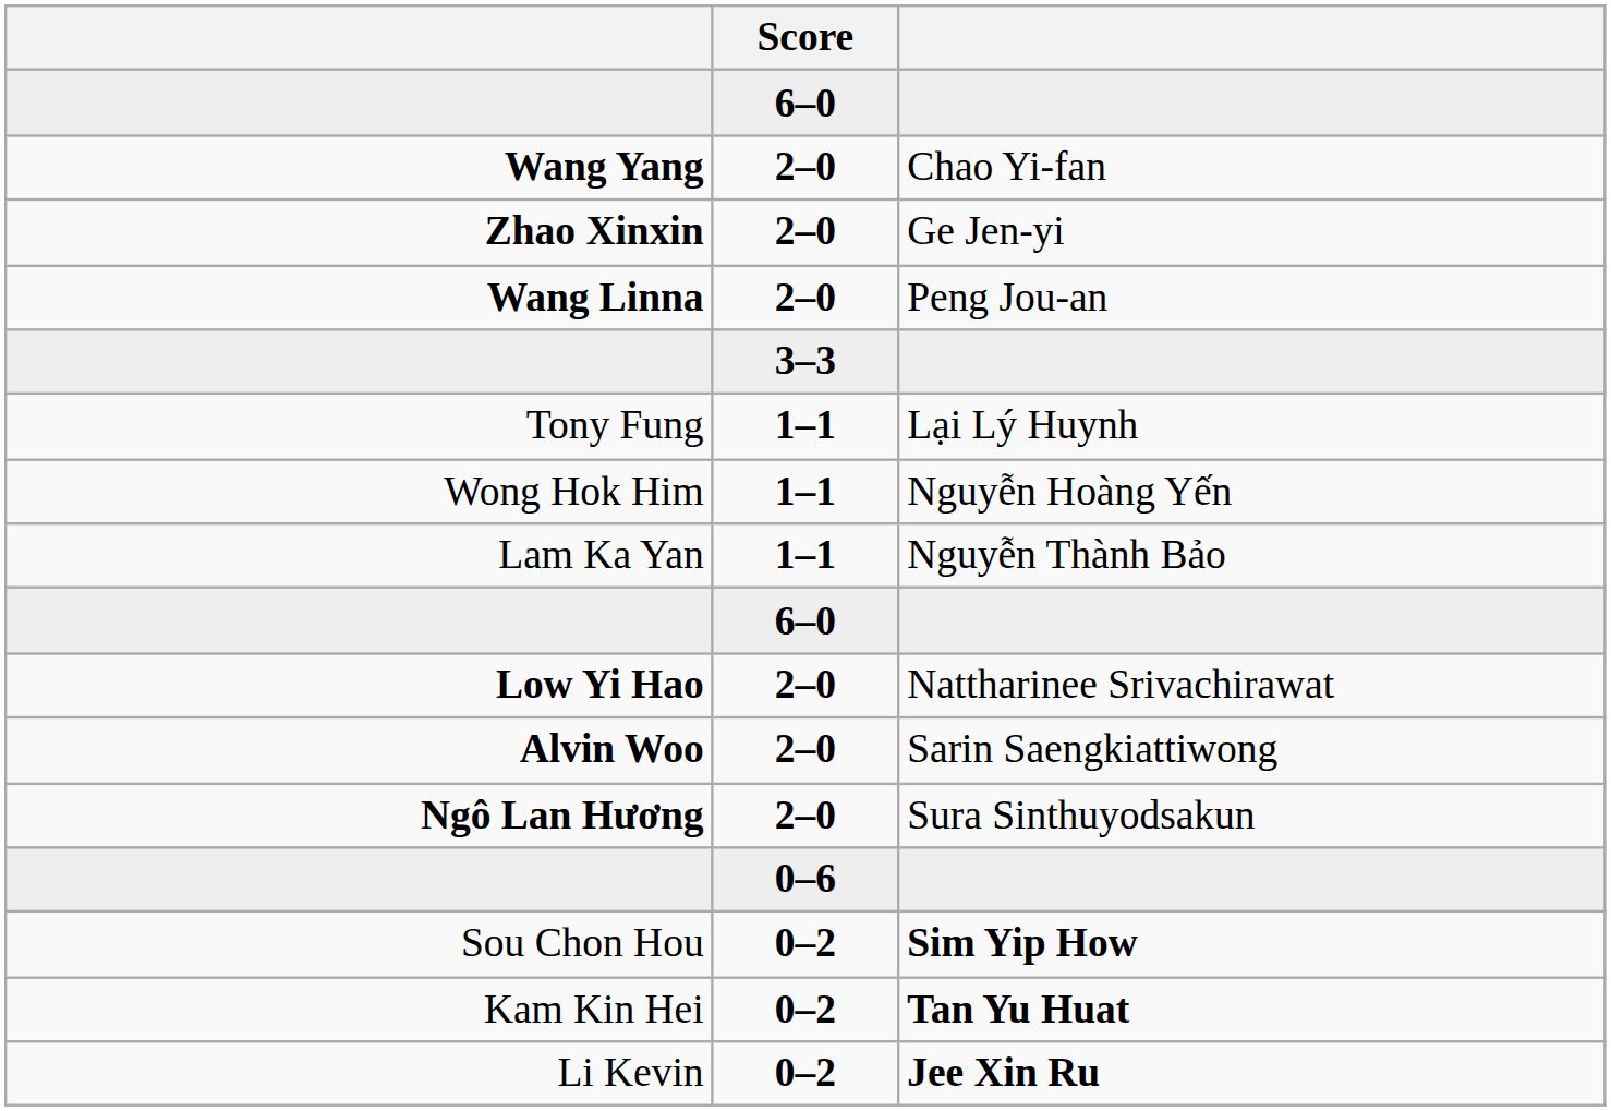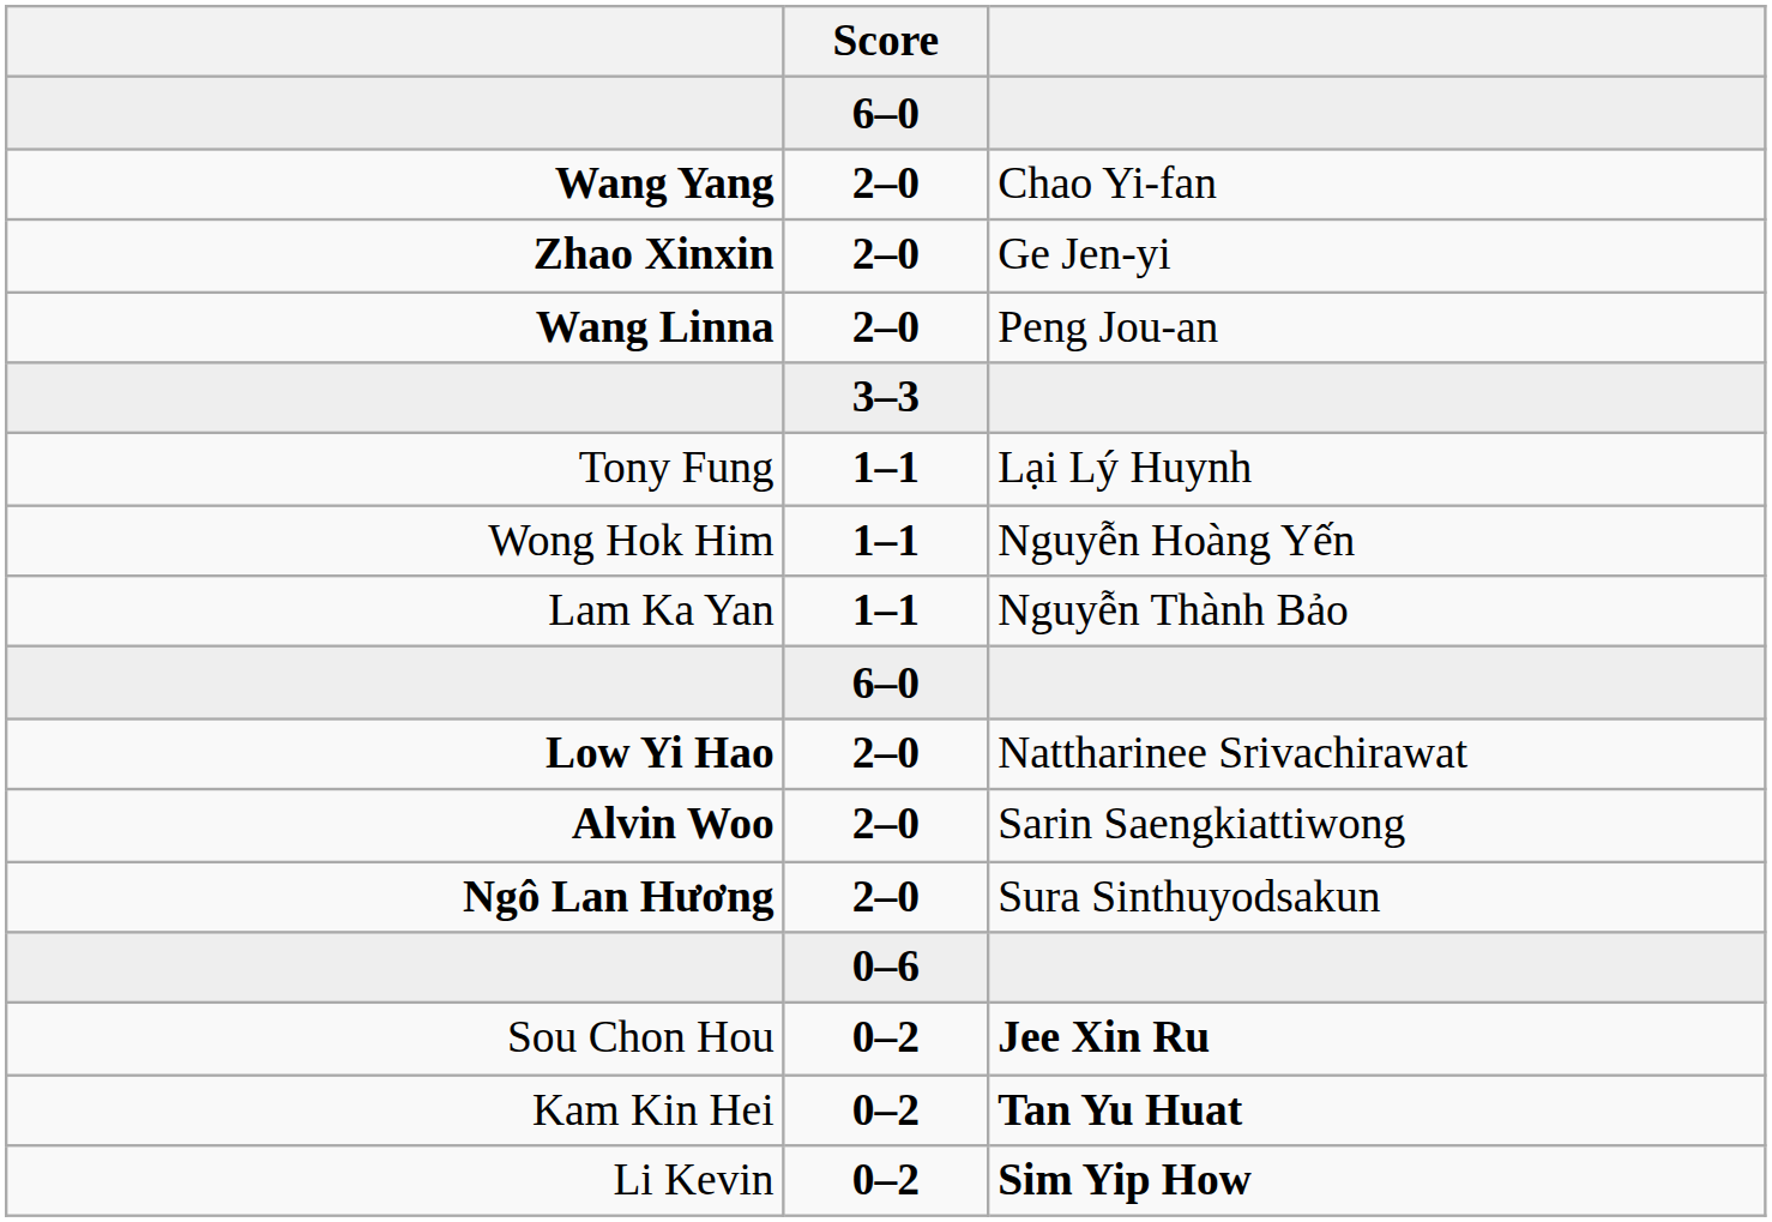 <table class="wikitable" style="text-align: center;">
 <tr>
 <th align="right" width="270"></th>
 <th width="65">Score</th>
 <th align="left" width="270"></th>
 </tr>
 <tr style="background:#eeeeee;">
 <td align=right><strong></strong></td>
 <td align=center><strong>6–0</strong></td>
 <td align=left></td>
 </tr>
 <tr>
 <td align=right><strong>Wang Yang</strong></td>
 <td align=center><strong>2–0</strong></td>
 <td align=left>Chao Yi-fan</td>
 </tr>
 <tr>
 <td align=right><strong>Zhao Xinxin</strong></td>
 <td align=center><strong>2–0</strong></td>
 <td align=left>Ge Jen-yi</td>
 </tr>
 <tr>
 <td align=right><strong>Wang Linna</strong></td>
 <td align=center><strong>2–0</strong></td>
 <td align=left>Peng Jou-an</td>
 </tr>
 <tr style="background:#eeeeee;">
 <td align=right></td>
 <td align=center><strong>3–3</strong></td>
 <td align=left></td>
 </tr>
 <tr>
 <td align=right>Tony Fung</td>
 <td align=center><strong>1–1</strong></td>
 <td align=left>Lại Lý Huynh</td>
 </tr>
 <tr>
 <td align=right>Wong Hok Him</td>
 <td align=center><strong>1–1</strong></td>
 <td align=left>Nguyễn Hoàng Yến</td>
 </tr>
 <tr>
 <td align=right>Lam Ka Yan</td>
 <td align=center><strong>1–1</strong></td>
 <td align=left>Nguyễn Thành Bảo</td>
 </tr>
 <tr style="background:#eeeeee;">
 <td align=right><strong></strong></td>
 <td align=center><strong>6–0</strong></td>
 <td align=left></td>
 </tr>
 <tr>
 <td align=right><strong>Low Yi Hao</strong></td>
 <td align=center><strong>2–0</strong></td>
 <td align=left>Nattharinee Srivachirawat</td>
 </tr>
 <tr>
 <td align=right><strong>Alvin Woo</strong></td>
 <td align=center><strong>2–0</strong></td>
 <td align=left>Sarin Saengkiattiwong</td>
 </tr>
 <tr>
 <td align=right><strong>Ngô Lan Hương</strong></td>
 <td align=center><strong>2–0</strong></td>
 <td align=left>Sura Sinthuyodsakun</td>
 </tr>
 <tr style="background:#eeeeee;">
 <td align=right></td>
 <td align=center><strong>0–6</strong></td>
 <td align=left><strong></strong></td>
 </tr>
 <tr>
 <td align=right>Sou Chon Hou</td>
 <td align=center><strong>0–2</strong></td>
-<td align=left><strong>Sim Yip How</strong></td>
+<td align=left><strong>Jee Xin Ru</strong></td>
 </tr>
 <tr>
 <td align=right>Kam Kin Hei</td>
 <td align=center><strong>0–2</strong></td>
 <td align=left><strong>Tan Yu Huat</strong></td>
 </tr>
 <tr>
 <td align=right>Li Kevin</td>
 <td align=center><strong>0–2</strong></td>
-<td align=left><strong>Jee Xin Ru</strong></td>
+<td align=left><strong>Sim Yip How</strong></td>
 </tr>
 </table>
